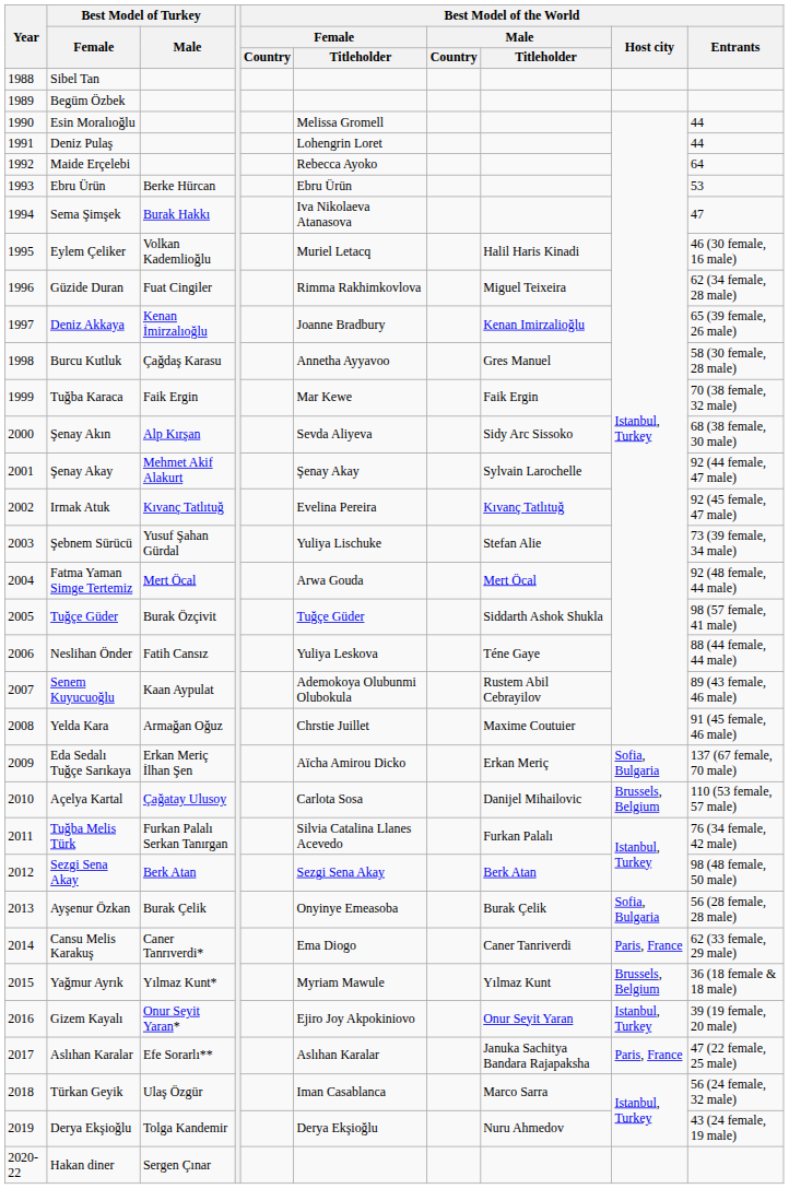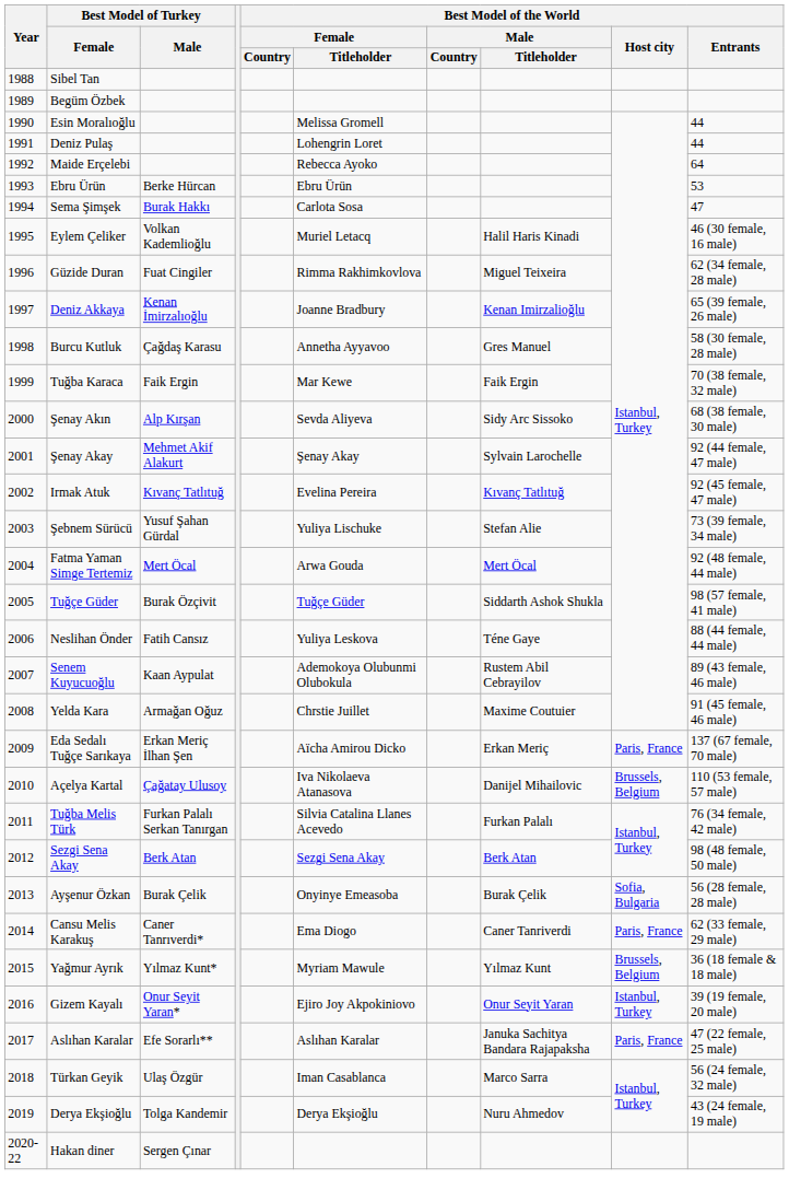 <table class="wikitable" style="font-size:0.906em; ">
 <tr>
 <th rowspan="3">Year</th>
 <th colspan="2">Best Model of Turkey</th>
 <th rowspan="36"></th>
 <th colspan="6">Best Model of the World</th>
 </tr>
 <tr>
 <th rowspan="2">Female</th>
 <th rowspan="2">Male</th>
 <th colspan="2">Female</th>
 <th colspan="2">Male</th>
 <th rowspan="2">Host city</th>
 <th rowspan="2">Entrants</th>
 </tr>
 <tr>
 <th>Country</th>
 <th>Titleholder</th>
 <th>Country</th>
 <th>Titleholder</th>
 </tr>
 <tr>
 <td>1988</td>
 <td>Sibel Tan</td>
 <td></td>
 <td></td>
 <td></td>
 <td></td>
 <td></td>
 <td></td>
 <td></td>
 </tr>
 <tr>
 <td>1989</td>
 <td>Begüm Özbek</td>
 <td></td>
 <td></td>
 <td></td>
 <td></td>
 <td></td>
 <td></td>
 <td></td>
 </tr>
 <tr>
 <td>1990</td>
 <td>Esin Moralıoğlu</td>
 <td></td>
 <td></td>
 <td>Melissa Gromell</td>
 <td></td>
 <td></td>
 <td rowspan="19"><a href='#'>Istanbul</a>, <a href='#'>Turkey</a></td>
 <td>44</td>
 </tr>
 <tr>
 <td>1991</td>
 <td>Deniz Pulaş</td>
 <td></td>
 <td></td>
 <td>Lohengrin Loret</td>
 <td></td>
 <td></td>
 <td>44</td>
 </tr>
 <tr>
 <td>1992</td>
 <td>Maide Erçelebi</td>
 <td></td>
 <td></td>
 <td>Rebecca Ayoko</td>
 <td></td>
 <td></td>
 <td>64</td>
 </tr>
 <tr>
 <td>1993</td>
 <td>Ebru Ürün</td>
 <td>Berke Hürcan</td>
 <td></td>
 <td>Ebru Ürün</td>
 <td></td>
 <td></td>
 <td>53</td>
 </tr>
 <tr>
 <td>1994</td>
 <td>Sema Şimşek</td>
 <td><a href='#'>Burak Hakkı</a></td>
 <td></td>
-<td>Iva Nikolaeva Atanasova</td>
+<td>Carlota Sosa</td>
 <td></td>
 <td></td>
 <td>47</td>
 </tr>
 <tr>
 <td>1995</td>
 <td>Eylem Çeliker</td>
 <td>Volkan Kademlioğlu</td>
 <td></td>
 <td>Muriel Letacq</td>
 <td></td>
 <td>Halil Haris Kinadi</td>
 <td>46 (30 female, 16 male)</td>
 </tr>
 <tr>
 <td>1996</td>
 <td>Güzide Duran</td>
 <td>Fuat Cingiler</td>
 <td></td>
 <td>Rimma Rakhimkovlova</td>
 <td></td>
 <td>Miguel Teixeira</td>
 <td>62 (34 female, 28 male)</td>
 </tr>
 <tr>
 <td>1997</td>
 <td><a href='#'>Deniz Akkaya</a></td>
 <td><a href='#'>Kenan İmirzalıoğlu</a></td>
 <td></td>
 <td>Joanne Bradbury</td>
 <td></td>
 <td><a href='#'>Kenan Imirzalioğlu</a></td>
 <td>65 (39 female, 26 male)</td>
 </tr>
 <tr>
 <td>1998</td>
 <td>Burcu Kutluk</td>
 <td>Çağdaş Karasu</td>
 <td></td>
 <td>Annetha Ayyavoo</td>
 <td></td>
 <td>Gres Manuel</td>
 <td>58 (30 female, 28 male)</td>
 </tr>
 <tr>
 <td>1999</td>
 <td>Tuğba Karaca</td>
 <td>Faik Ergin</td>
 <td></td>
 <td>Mar Kewe</td>
 <td></td>
 <td>Faik Ergin</td>
 <td>70 (38 female, 32 male)</td>
 </tr>
 <tr>
 <td>2000</td>
 <td>Şenay Akın</td>
 <td><a href='#'>Alp Kırşan</a></td>
 <td></td>
 <td>Sevda Aliyeva</td>
 <td></td>
 <td>Sidy Arc Sissoko</td>
 <td>68 (38 female, 30 male)</td>
 </tr>
 <tr>
 <td>2001</td>
 <td>Şenay Akay</td>
 <td><a href='#'>Mehmet Akif Alakurt</a></td>
 <td></td>
 <td>Şenay Akay</td>
 <td></td>
 <td>Sylvain Larochelle</td>
 <td>92 (44 female, 47 male)</td>
 </tr>
 <tr>
 <td>2002</td>
 <td>Irmak Atuk</td>
 <td><a href='#'>Kıvanç Tatlıtuğ</a></td>
 <td></td>
 <td>Evelina Pereira</td>
 <td></td>
 <td><a href='#'>Kıvanç Tatlıtuğ</a></td>
 <td>92 (45 female, 47 male)</td>
 </tr>
 <tr>
 <td>2003</td>
 <td>Şebnem Sürücü</td>
 <td>Yusuf Şahan Gürdal</td>
 <td></td>
 <td>Yuliya Lischuke</td>
 <td></td>
 <td>Stefan Alie</td>
 <td>73 (39 female, 34 male)</td>
 </tr>
 <tr>
 <td>2004</td>
 <td>Fatma Yaman<br><a href='#'>Simge Tertemiz</a></td>
 <td><a href='#'>Mert Öcal</a></td>
 <td></td>
 <td>Arwa Gouda</td>
 <td></td>
 <td><a href='#'>Mert Öcal</a></td>
 <td>92 (48 female, 44 male)</td>
 </tr>
 <tr>
 <td>2005</td>
 <td><a href='#'>Tuğçe Güder</a></td>
 <td>Burak Özçivit</td>
 <td></td>
 <td><a href='#'>Tuğçe Güder</a></td>
 <td></td>
 <td>Siddarth Ashok Shukla</td>
 <td>98 (57 female, 41 male)</td>
 </tr>
 <tr>
 <td>2006</td>
 <td>Neslihan Önder</td>
 <td>Fatih Cansız</td>
 <td></td>
 <td>Yuliya Leskova</td>
 <td></td>
 <td>Téne Gaye</td>
 <td>88 (44 female, 44 male)</td>
 </tr>
 <tr>
 <td>2007</td>
 <td><a href='#'>Senem Kuyucuoğlu</a></td>
 <td>Kaan Aypulat</td>
 <td></td>
 <td>Ademokoya Olubunmi Olubokula</td>
 <td></td>
 <td>Rustem Abil Cebrayilov</td>
 <td>89 (43 female, 46 male)</td>
 </tr>
 <tr>
 <td>2008</td>
 <td>Yelda Kara</td>
 <td>Armağan Oğuz</td>
 <td></td>
 <td>Chrstie Juillet</td>
 <td></td>
 <td>Maxime Coutuier</td>
 <td>91 (45 female, 46 male)</td>
 </tr>
 <tr>
 <td>2009</td>
 <td>Eda Sedalı<br>Tuğçe Sarıkaya</td>
 <td>Erkan Meriç<br>İlhan Şen</td>
 <td></td>
 <td>Aïcha Amirou Dicko</td>
 <td></td>
 <td>Erkan Meriç</td>
-<td><a href='#'>Sofia</a>, <a href='#'>Bulgaria</a></td>
+<td><a href='#'>Paris</a>, <a href='#'>France</a></td>
 <td>137 (67 female, 70 male)</td>
 </tr>
 <tr>
 <td>2010</td>
 <td>Açelya Kartal</td>
 <td><a href='#'>Çağatay Ulusoy</a></td>
 <td></td>
-<td>Carlota Sosa</td>
+<td>Iva Nikolaeva Atanasova</td>
 <td></td>
 <td>Danijel Mihailovic</td>
 <td><a href='#'>Brussels</a>, <a href='#'>Belgium</a></td>
 <td>110 (53 female, 57 male)</td>
 </tr>
 <tr>
 <td>2011</td>
 <td><a href='#'>Tuğba Melis Türk</a></td>
 <td>Furkan Palalı<br>Serkan Tanırgan</td>
 <td></td>
 <td>Silvia Catalina Llanes Acevedo</td>
 <td></td>
 <td>Furkan Palalı</td>
 <td rowspan="2"><a href='#'>Istanbul</a>, <a href='#'>Turkey</a></td>
 <td>76 (34 female, 42 male)</td>
 </tr>
 <tr>
 <td>2012</td>
 <td><a href='#'>Sezgi Sena Akay</a></td>
 <td><a href='#'>Berk Atan</a></td>
 <td></td>
 <td><a href='#'>Sezgi Sena Akay</a></td>
 <td></td>
 <td><a href='#'>Berk Atan</a></td>
 <td>98 (48 female, 50 male)</td>
 </tr>
 <tr>
 <td>2013</td>
 <td>Ayşenur Özkan</td>
 <td>Burak Çelik</td>
 <td></td>
 <td>Onyinye Emeasoba</td>
 <td></td>
 <td>Burak Çelik</td>
 <td><a href='#'>Sofia</a>, <a href='#'>Bulgaria</a></td>
 <td>56 (28 female, 28 male)</td>
 </tr>
 <tr>
 <td>2014</td>
 <td>Cansu Melis Karakuş</td>
 <td>Caner Tanrıverdi*</td>
 <td></td>
 <td>Ema Diogo</td>
 <td></td>
 <td>Caner Tanriverdi</td>
 <td><a href='#'>Paris</a>, <a href='#'>France</a></td>
 <td>62 (33 female, 29 male)</td>
 </tr>
 <tr>
 <td>2015</td>
 <td>Yağmur Ayrık</td>
 <td>Yılmaz Kunt*</td>
 <td></td>
 <td>Myriam Mawule</td>
 <td></td>
 <td>Yılmaz Kunt</td>
 <td><a href='#'>Brussels</a>, <a href='#'>Belgium</a></td>
 <td>36 (18 female & 18 male)</td>
 </tr>
 <tr>
 <td>2016</td>
 <td>Gizem Kayalı</td>
 <td><a href='#'>Onur Seyit Yaran</a>*</td>
 <td></td>
 <td>Ejiro Joy Akpokiniovo</td>
 <td></td>
 <td><a href='#'>Onur Seyit Yaran</a></td>
 <td><a href='#'>Istanbul</a>, <a href='#'>Turkey</a></td>
 <td>39 (19 female, 20 male)</td>
 </tr>
 <tr>
 <td>2017</td>
 <td>Aslıhan Karalar</td>
 <td>Efe Sorarlı**</td>
 <td></td>
 <td>Aslıhan Karalar</td>
 <td></td>
 <td>Januka Sachitya Bandara Rajapaksha</td>
 <td><a href='#'>Paris</a>, <a href='#'>France</a></td>
 <td>47 (22 female, 25 male)</td>
 </tr>
 <tr>
 <td>2018</td>
 <td>Türkan Geyik</td>
 <td>Ulaş Özgür</td>
 <td></td>
 <td>Iman Casablanca</td>
 <td></td>
 <td>Marco Sarra</td>
 <td rowspan="2"><a href='#'>Istanbul</a>, <a href='#'>Turkey</a></td>
 <td>56 (24 female, 32 male)</td>
 </tr>
 <tr>
 <td>2019</td>
 <td>Derya Ekşioğlu</td>
 <td>Tolga Kandemir</td>
 <td></td>
 <td>Derya Ekşioğlu</td>
 <td></td>
 <td>Nuru Ahmedov</td>
 <td>43 (24 female, 19 male)</td>
 </tr>
 <tr>
 <td>2020-22</td>
 <td>Hakan diner</td>
 <td>Sergen Çınar</td>
 <td></td>
 <td></td>
 <td></td>
 <td></td>
 <td></td>
 <td></td>
 </tr>
 </table>
